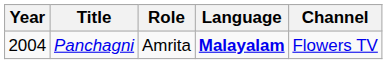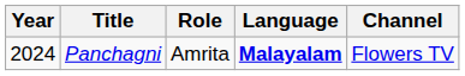 <table class="wikitable">
 <tr>
 <th>Year</th>
 <th>Title</th>
 <th>Role</th>
 <th>Language</th>
 <th>Channel</th>
 </tr>
 <tr>
-<td>2004</td>
+<td>2024</td>
 <td><em><a href='#'>Panchagni</a></em></td>
 <td>Amrita</td>
 <td><strong><a href='#'>Malayalam </a></strong></td>
 <td><a href='#'>Flowers TV</a></td>
 </tr>
 </table>
